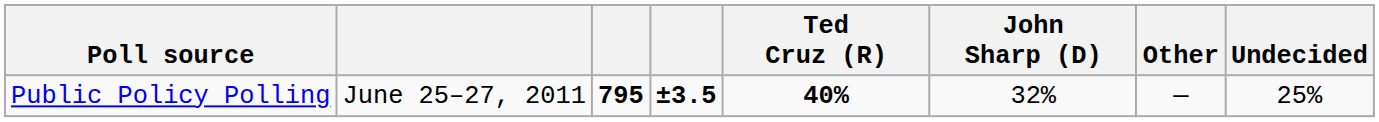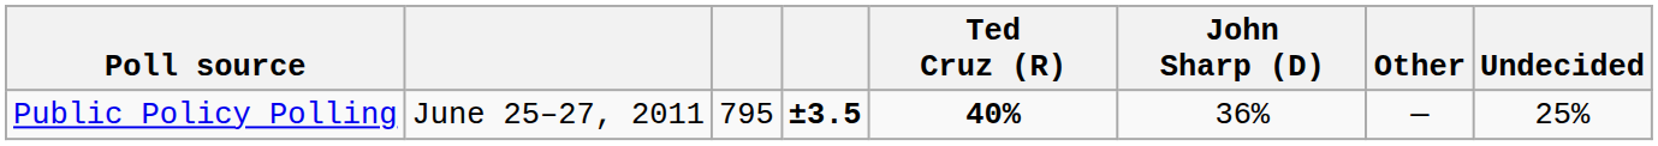 <table class="wikitable" style="text-align:center">
 <tr valign=bottom>
 <th>Poll source</th>
 <th></th>
 <th></th>
 <th></th>
 <th style="width:100px;">Ted<br>Cruz (R)</th>
 <th style="width:100px;">John<br>Sharp (D)</th>
 <th>Other</th>
 <th>Undecided</th>
 </tr>
 <tr>
 <td align=left><a href='#'>Public Policy Polling</a></td>
 <td>June 25–27, 2011</td>
-<td><strong>795</strong></td>
+<td>795</td>
 <td><strong>±3.5</strong></td>
 <td><strong>40%</strong></td>
-<td>32%</td>
+<td>36%</td>
 <td>—</td>
 <td>25%</td>
 </tr>
 </table>
